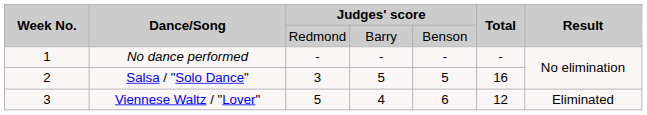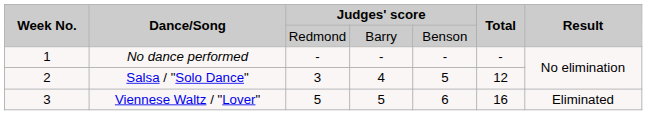 <table class="wikitable collapsible">
 <tr>
 <th rowspan="2" style="background:#ccc; text-align:Center;"><strong>Week No.</strong></th>
 <th rowspan="2" style="background:#ccc; text-align:Center;"><strong>Dance/Song</strong></th>
 <th colspan="3" style="background:#ccc; text-align:Center;"><strong>Judges' score</strong></th>
 <th rowspan="2" style="background:#ccc; text-align:Center;"><strong>Total</strong></th>
 <th rowspan="2" style="background:#ccc; text-align:Center;"><strong>Result</strong></th>
 </tr>
 <tr style="text-align:center; background:#ccc;">
 <td style="width:10%; ">Redmond</td>
 <td style="width:10%; ">Barry</td>
 <td style="width:10%; ">Benson</td>
 </tr>
 <tr style="text-align:center; background:#faf6f6;">
 <td>1</td>
 <td><em>No dance performed</em></td>
 <td>-</td>
 <td>-</td>
 <td>-</td>
 <td>-</td>
 <td rowspan="2">No elimination</td>
 </tr>
 <tr style="text-align:center; background:#faf6f6;">
 <td>2</td>
 <td><a href='#'>Salsa</a> / "<a href='#'>Solo Dance</a>"</td>
 <td>3</td>
+<td>4</td>
 <td>5</td>
-<td>5</td>
-<td>16</td>
+<td>12</td>
 </tr>
 <tr style="text-align:center; background:#faf6f6;">
 <td>3</td>
 <td><a href='#'>Viennese Waltz</a> / "<a href='#'>Lover</a>"</td>
 <td>5</td>
-<td>4</td>
+<td>5</td>
 <td>6</td>
-<td>12</td>
+<td>16</td>
 <td>Eliminated</td>
 </tr>
 </table>
